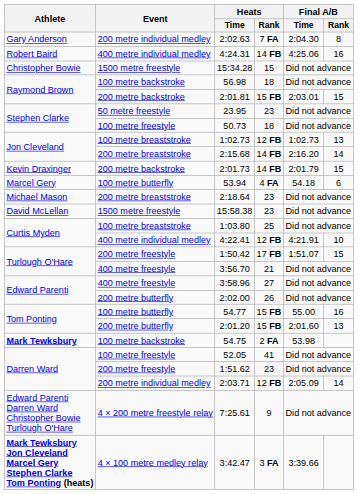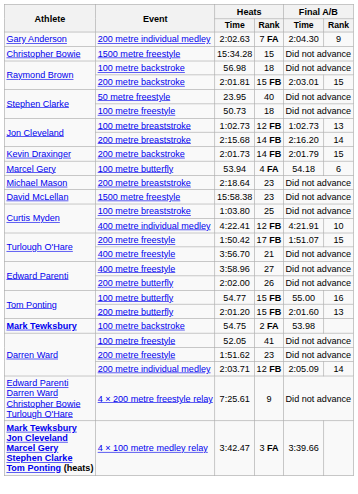 <table class="wikitable" style="font-size:90%">
 <tr>
 <th rowspan="2">Athlete</th>
 <th rowspan="2">Event</th>
 <th colspan=2>Heats</th>
 <th colspan=2>Final A/B</th>
 </tr>
 <tr style="font-size:95%">
 <th>Time</th>
 <th>Rank</th>
 <th>Time</th>
 <th>Rank</th>
 </tr>
 <tr align=center>
 <td align=left><a href='#'>Gary Anderson</a></td>
 <td align=left><a href='#'>200 metre individual medley</a></td>
 <td>2:02.63</td>
 <td>7 <strong>FA</strong></td>
 <td>2:04.30</td>
-<td>8</td>
-</tr>
-<tr align=center>
-<td align=left><a href='#'>Robert Baird</a></td>
-<td align=left><a href='#'>400 metre individual medley</a></td>
-<td>4:24.31</td>
-<td>14 <strong>FB</strong></td>
-<td>4:25.06</td>
-<td>16</td>
+<td>9</td>
 </tr>
 <tr align=center>
 <td align=left><a href='#'>Christopher Bowie</a></td>
 <td align=left><a href='#'>1500 metre freestyle</a></td>
 <td>15:34.28</td>
 <td>15</td>
 <td colspan=2>Did not advance</td>
 </tr>
 <tr align=center>
 <td align=left rowspan=2><a href='#'>Raymond Brown</a></td>
 <td align=left><a href='#'>100 metre backstroke</a></td>
 <td>56.98</td>
 <td>18</td>
 <td colspan=2>Did not advance</td>
 </tr>
 <tr align=center>
 <td align=left><a href='#'>200 metre backstroke</a></td>
 <td>2:01.81</td>
 <td>15 <strong>FB</strong></td>
 <td>2:03.01</td>
 <td>15</td>
 </tr>
 <tr align=center>
 <td align=left rowspan=2><a href='#'>Stephen Clarke</a></td>
 <td align=left><a href='#'>50 metre freestyle</a></td>
 <td>23.95</td>
-<td>23</td>
+<td>40</td>
 <td colspan=2>Did not advance</td>
 </tr>
 <tr align=center>
 <td align=left><a href='#'>100 metre freestyle</a></td>
 <td>50.73</td>
 <td>18</td>
 <td colspan=2>Did not advance</td>
 </tr>
 <tr align=center>
 <td align=left rowspan=2><a href='#'>Jon Cleveland</a></td>
 <td align=left><a href='#'>100 metre breaststroke</a></td>
 <td>1:02.73</td>
 <td>12 <strong>FB</strong></td>
 <td>1:02.73</td>
 <td>13</td>
 </tr>
 <tr align=center>
 <td align=left><a href='#'>200 metre breaststroke</a></td>
 <td>2:15.68</td>
 <td>14 <strong>FB</strong></td>
 <td>2:16.20</td>
 <td>14</td>
 </tr>
 <tr align=center>
 <td align=left><a href='#'>Kevin Draxinger</a></td>
 <td align=left><a href='#'>200 metre backstroke</a></td>
 <td>2:01.73</td>
 <td>14 <strong>FB</strong></td>
 <td>2:01.79</td>
 <td>15</td>
 </tr>
 <tr align=center>
 <td align=left><a href='#'>Marcel Gery</a></td>
 <td align=left><a href='#'>100 metre butterfly</a></td>
 <td>53.94</td>
 <td>4 <strong>FA</strong></td>
 <td>54.18</td>
 <td>6</td>
 </tr>
 <tr align=center>
 <td align=left><a href='#'>Michael Mason</a></td>
 <td align=left><a href='#'>200 metre breaststroke</a></td>
 <td>2:18.64</td>
 <td>23</td>
 <td colspan=2>Did not advance</td>
 </tr>
 <tr align=center>
 <td align=left><a href='#'>David McLellan</a></td>
 <td align=left><a href='#'>1500 metre freestyle</a></td>
 <td>15:58.38</td>
 <td>23</td>
 <td colspan=2>Did not advance</td>
 </tr>
 <tr align=center>
 <td align=left rowspan=2><a href='#'>Curtis Myden</a></td>
 <td align=left><a href='#'>100 metre breaststroke</a></td>
 <td>1:03.80</td>
 <td>25</td>
 <td colspan=2>Did not advance</td>
 </tr>
 <tr align=center>
 <td align=left><a href='#'>400 metre individual medley</a></td>
 <td>4:22.41</td>
 <td>12 <strong>FB</strong></td>
 <td>4:21.91</td>
 <td>10</td>
 </tr>
 <tr align=center>
 <td align=left rowspan=2><a href='#'>Turlough O'Hare</a></td>
 <td align=left><a href='#'>200 metre freestyle</a></td>
 <td>1:50.42</td>
 <td>17 <strong>FB</strong></td>
 <td>1:51.07</td>
 <td>15</td>
 </tr>
 <tr align=center>
 <td align=left><a href='#'>400 metre freestyle</a></td>
 <td>3:56.70</td>
 <td>21</td>
 <td colspan=2>Did not advance</td>
 </tr>
 <tr align=center>
 <td align=left rowspan=2><a href='#'>Edward Parenti</a></td>
 <td align=left><a href='#'>400 metre freestyle</a></td>
 <td>3:58.96</td>
 <td>27</td>
 <td colspan=2>Did not advance</td>
 </tr>
 <tr align=center>
 <td align=left><a href='#'>200 metre butterfly</a></td>
 <td>2:02.00</td>
 <td>26</td>
 <td colspan=2>Did not advance</td>
 </tr>
 <tr align=center>
 <td align=left rowspan=2><a href='#'>Tom Ponting</a></td>
 <td align=left><a href='#'>100 metre butterfly</a></td>
 <td>54.77</td>
 <td>15 <strong>FB</strong></td>
 <td>55.00</td>
 <td>16</td>
 </tr>
 <tr align=center>
 <td align=left><a href='#'>200 metre butterfly</a></td>
 <td>2:01.20</td>
 <td>15 <strong>FB</strong></td>
 <td>2:01.60</td>
 <td>13</td>
 </tr>
 <tr align=center>
 <td align=left><strong><a href='#'>Mark Tewksbury</a></strong></td>
 <td align=left><a href='#'>100 metre backstroke</a></td>
 <td>54.75</td>
 <td>2 <strong>FA</strong></td>
 <td>53.98</td>
 <td></td>
 </tr>
 <tr align=center>
 <td align=left rowspan=3><a href='#'>Darren Ward</a></td>
 <td align=left><a href='#'>100 metre freestyle</a></td>
 <td>52.05</td>
 <td>41</td>
 <td colspan=2>Did not advance</td>
 </tr>
 <tr align=center>
 <td align=left><a href='#'>200 metre freestyle</a></td>
 <td>1:51.62</td>
 <td>23</td>
 <td colspan=2>Did not advance</td>
 </tr>
 <tr align=center>
 <td align=left><a href='#'>200 metre individual medley</a></td>
 <td>2:03.71</td>
 <td>12 <strong>FB</strong></td>
 <td>2:05.09</td>
 <td>14</td>
 </tr>
 <tr align=center>
 <td align=left><a href='#'>Edward Parenti</a><br><a href='#'>Darren Ward</a><br><a href='#'>Christopher Bowie</a><br><a href='#'>Turlough O'Hare</a></td>
 <td align=left><a href='#'>4 × 200 metre freestyle relay</a></td>
 <td>7:25.61</td>
 <td>9</td>
 <td colspan=2>Did not advance</td>
 </tr>
 <tr align=center>
 <td align=left><strong><a href='#'>Mark Tewksbury</a><br><a href='#'>Jon Cleveland</a><br><a href='#'>Marcel Gery</a><br><a href='#'>Stephen Clarke</a><br><a href='#'>Tom Ponting</a> (heats)</strong></td>
 <td align=left><a href='#'>4 × 100 metre medley relay</a></td>
 <td>3:42.47</td>
 <td>3 <strong>FA</strong></td>
 <td>3:39.66</td>
 <td></td>
 </tr>
 </table>
